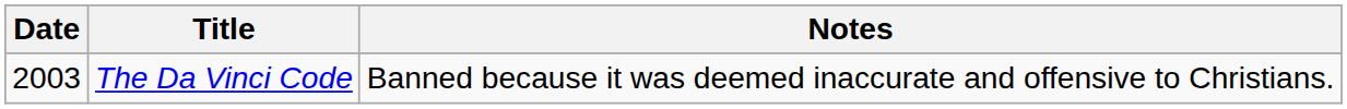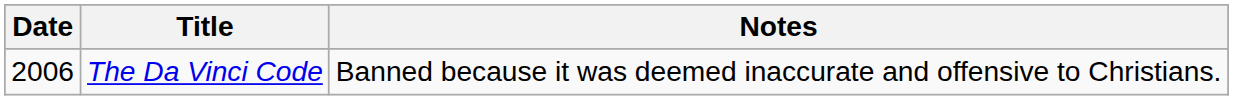 <table class="wikitable sortable">
 <tr>
 <th>Date</th>
 <th>Title</th>
 <th>Notes</th>
 </tr>
 <tr>
-<td>2003</td>
+<td>2006</td>
 <td><em><a href='#'>The Da Vinci Code</a></em></td>
 <td>Banned because it was deemed inaccurate and offensive to Christians.</td>
 </tr>
 </table>
